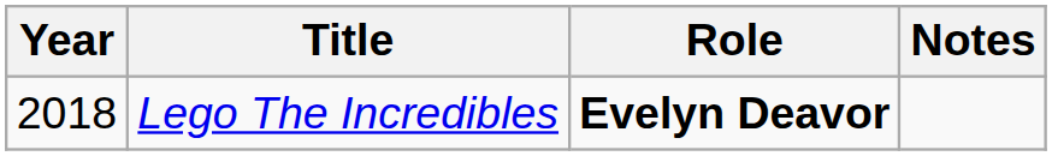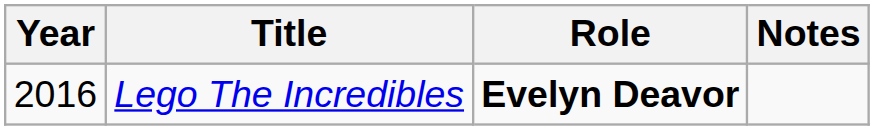 <table class="wikitable sortable">
 <tr>
 <th>Year</th>
 <th>Title</th>
 <th>Role</th>
 <th class="unsortable">Notes</th>
 </tr>
 <tr>
-<td>2018</td>
+<td>2016</td>
 <td><em><a href='#'>Lego The Incredibles</a></em></td>
 <td><strong>Evelyn Deavor</strong></td>
 <td></td>
 </tr>
 </table>
